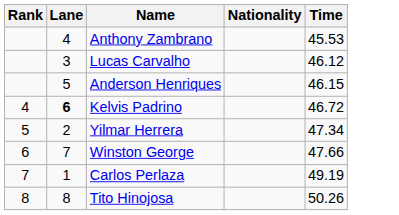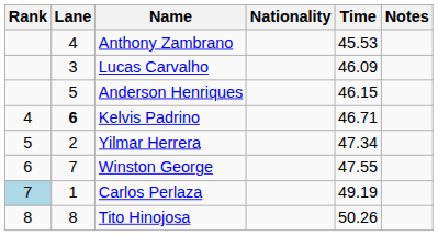 <table class="wikitable sortable" style="text-align:center">
 <tr>
 <th>Rank</th>
 <th>Lane</th>
 <th>Name</th>
 <th>Nationality</th>
 <th>Time</th>
+<th>Notes</th>
 </tr>
 <tr>
 <td></td>
 <td>4</td>
 <td align=left><a href='#'>Anthony Zambrano</a></td>
 <td align=left></td>
 <td>45.53</td>
+<td></td>
 </tr>
 <tr>
 <td></td>
 <td>3</td>
 <td align=left><a href='#'>Lucas Carvalho</a></td>
 <td align=left></td>
-<td>46.12</td>
+<td>46.09</td>
+<td></td>
 </tr>
 <tr>
 <td></td>
 <td>5</td>
 <td align=left><a href='#'>Anderson Henriques</a></td>
 <td align=left></td>
 <td>46.15</td>
+<td></td>
 </tr>
 <tr>
 <td>4</td>
 <td><strong>6</strong></td>
 <td align=left><a href='#'>Kelvis Padrino</a></td>
 <td align=left></td>
-<td>46.72</td>
+<td>46.71</td>
+<td></td>
 </tr>
 <tr>
 <td>5</td>
 <td>2</td>
 <td align=left><a href='#'>Yilmar Herrera</a></td>
 <td align=left></td>
 <td>47.34</td>
+<td></td>
 </tr>
 <tr>
 <td>6</td>
 <td>7</td>
 <td align=left><a href='#'>Winston George</a></td>
 <td align=left></td>
-<td>47.66</td>
+<td>47.55</td>
+<td></td>
 </tr>
 <tr>
-<td>7</td>
+<td style="background: lightblue;">7</td>
 <td>1</td>
 <td align=left><a href='#'>Carlos Perlaza</a></td>
 <td align=left></td>
 <td>49.19</td>
+<td></td>
 </tr>
 <tr>
 <td>8</td>
 <td>8</td>
 <td align=left><a href='#'>Tito Hinojosa</a></td>
 <td align=left></td>
 <td>50.26</td>
+<td></td>
 </tr>
 </table>
